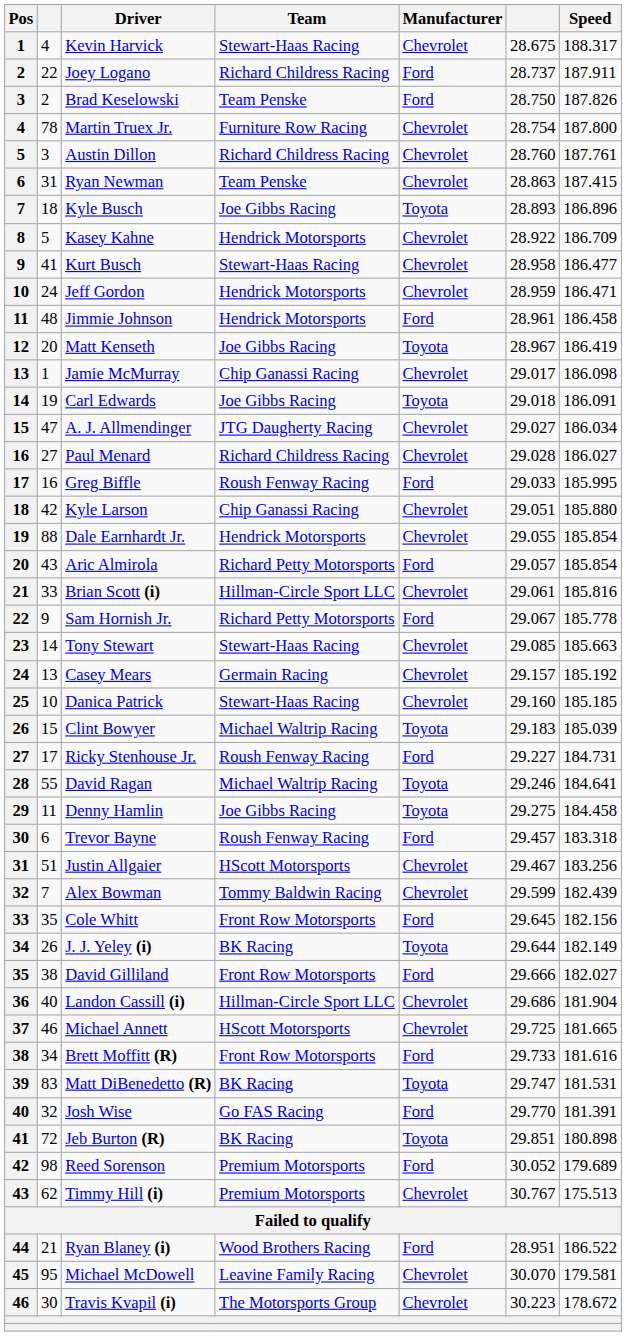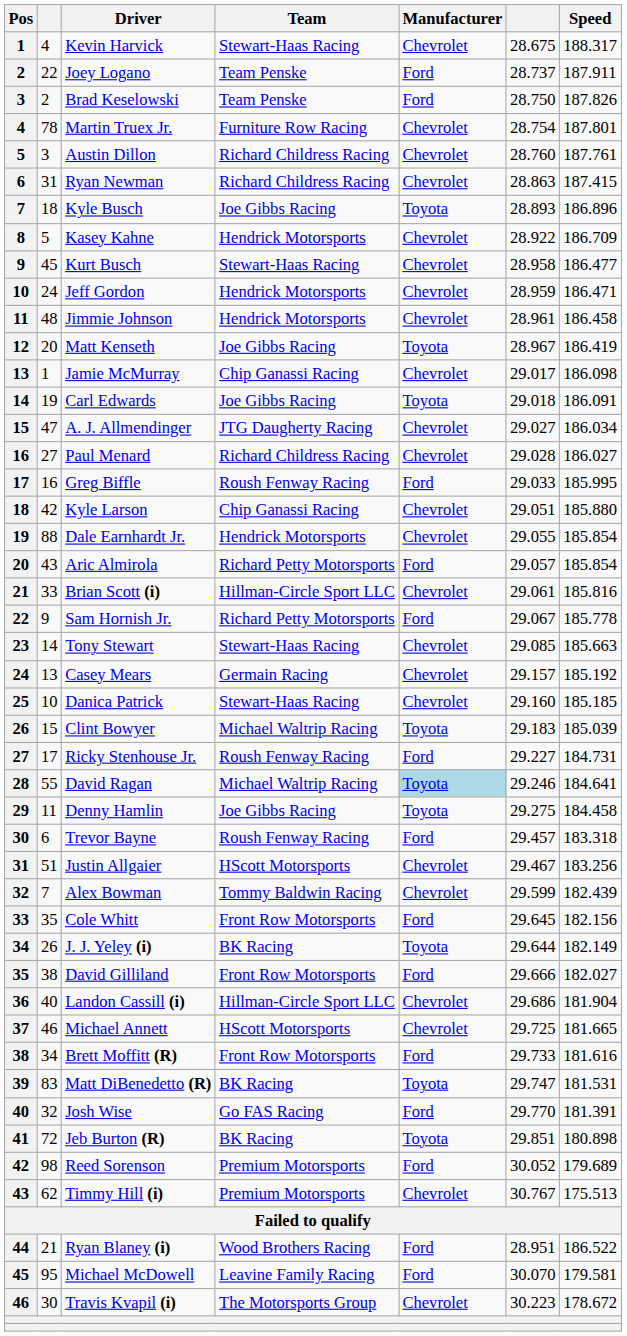 <table class="wikitable" style="font-size:95%">
 <tr>
 <th>Pos</th>
 <th></th>
 <th>Driver</th>
 <th>Team</th>
 <th>Manufacturer</th>
 <th></th>
 <th>Speed</th>
 </tr>
 <tr>
 <th>1</th>
 <td>4</td>
 <td><a href='#'>Kevin Harvick</a></td>
 <td><a href='#'>Stewart-Haas Racing</a></td>
 <td><a href='#'>Chevrolet</a></td>
 <td>28.675</td>
 <td>188.317</td>
 </tr>
 <tr>
 <th>2</th>
 <td>22</td>
 <td><a href='#'>Joey Logano</a></td>
-<td><a href='#'>Richard Childress Racing</a></td>
+<td><a href='#'>Team Penske</a></td>
 <td><a href='#'>Ford</a></td>
 <td>28.737</td>
 <td>187.911</td>
 </tr>
 <tr>
 <th>3</th>
 <td>2</td>
 <td><a href='#'>Brad Keselowski</a></td>
 <td><a href='#'>Team Penske</a></td>
 <td><a href='#'>Ford</a></td>
 <td>28.750</td>
 <td>187.826</td>
 </tr>
 <tr>
 <th>4</th>
 <td>78</td>
 <td><a href='#'>Martin Truex Jr.</a></td>
 <td><a href='#'>Furniture Row Racing</a></td>
 <td><a href='#'>Chevrolet</a></td>
 <td>28.754</td>
-<td>187.800</td>
+<td>187.801</td>
 </tr>
 <tr>
 <th>5</th>
 <td>3</td>
 <td><a href='#'>Austin Dillon</a></td>
 <td><a href='#'>Richard Childress Racing</a></td>
 <td><a href='#'>Chevrolet</a></td>
 <td>28.760</td>
 <td>187.761</td>
 </tr>
 <tr>
 <th>6</th>
 <td>31</td>
 <td><a href='#'>Ryan Newman</a></td>
-<td><a href='#'>Team Penske</a></td>
+<td><a href='#'>Richard Childress Racing</a></td>
 <td><a href='#'>Chevrolet</a></td>
 <td>28.863</td>
 <td>187.415</td>
 </tr>
 <tr>
 <th>7</th>
 <td>18</td>
 <td><a href='#'>Kyle Busch</a></td>
 <td><a href='#'>Joe Gibbs Racing</a></td>
 <td><a href='#'>Toyota</a></td>
 <td>28.893</td>
 <td>186.896</td>
 </tr>
 <tr>
 <th>8</th>
 <td>5</td>
 <td><a href='#'>Kasey Kahne</a></td>
 <td><a href='#'>Hendrick Motorsports</a></td>
 <td><a href='#'>Chevrolet</a></td>
 <td>28.922</td>
 <td>186.709</td>
 </tr>
 <tr>
 <th>9</th>
-<td>41</td>
+<td>45</td>
 <td><a href='#'>Kurt Busch</a></td>
 <td><a href='#'>Stewart-Haas Racing</a></td>
 <td><a href='#'>Chevrolet</a></td>
 <td>28.958</td>
 <td>186.477</td>
 </tr>
 <tr>
 <th>10</th>
 <td>24</td>
 <td><a href='#'>Jeff Gordon</a></td>
 <td><a href='#'>Hendrick Motorsports</a></td>
 <td><a href='#'>Chevrolet</a></td>
 <td>28.959</td>
 <td>186.471</td>
 </tr>
 <tr>
 <th>11</th>
 <td>48</td>
 <td><a href='#'>Jimmie Johnson</a></td>
 <td><a href='#'>Hendrick Motorsports</a></td>
-<td><a href='#'>Ford</a></td>
+<td><a href='#'>Chevrolet</a></td>
 <td>28.961</td>
 <td>186.458</td>
 </tr>
 <tr>
 <th>12</th>
 <td>20</td>
 <td><a href='#'>Matt Kenseth</a></td>
 <td><a href='#'>Joe Gibbs Racing</a></td>
 <td><a href='#'>Toyota</a></td>
 <td>28.967</td>
 <td>186.419</td>
 </tr>
 <tr>
 <th>13</th>
 <td>1</td>
 <td><a href='#'>Jamie McMurray</a></td>
 <td><a href='#'>Chip Ganassi Racing</a></td>
 <td><a href='#'>Chevrolet</a></td>
 <td>29.017</td>
 <td>186.098</td>
 </tr>
 <tr>
 <th>14</th>
 <td>19</td>
 <td><a href='#'>Carl Edwards</a></td>
 <td><a href='#'>Joe Gibbs Racing</a></td>
 <td><a href='#'>Toyota</a></td>
 <td>29.018</td>
 <td>186.091</td>
 </tr>
 <tr>
 <th>15</th>
 <td>47</td>
 <td><a href='#'>A. J. Allmendinger</a></td>
 <td><a href='#'>JTG Daugherty Racing</a></td>
 <td><a href='#'>Chevrolet</a></td>
 <td>29.027</td>
 <td>186.034</td>
 </tr>
 <tr>
 <th>16</th>
 <td>27</td>
 <td><a href='#'>Paul Menard</a></td>
 <td><a href='#'>Richard Childress Racing</a></td>
 <td><a href='#'>Chevrolet</a></td>
 <td>29.028</td>
 <td>186.027</td>
 </tr>
 <tr>
 <th>17</th>
 <td>16</td>
 <td><a href='#'>Greg Biffle</a></td>
 <td><a href='#'>Roush Fenway Racing</a></td>
 <td><a href='#'>Ford</a></td>
 <td>29.033</td>
 <td>185.995</td>
 </tr>
 <tr>
 <th>18</th>
 <td>42</td>
 <td><a href='#'>Kyle Larson</a></td>
 <td><a href='#'>Chip Ganassi Racing</a></td>
 <td><a href='#'>Chevrolet</a></td>
 <td>29.051</td>
 <td>185.880</td>
 </tr>
 <tr>
 <th>19</th>
 <td>88</td>
 <td><a href='#'>Dale Earnhardt Jr.</a></td>
 <td><a href='#'>Hendrick Motorsports</a></td>
 <td><a href='#'>Chevrolet</a></td>
 <td>29.055</td>
 <td>185.854</td>
 </tr>
 <tr>
 <th>20</th>
 <td>43</td>
 <td><a href='#'>Aric Almirola</a></td>
 <td><a href='#'>Richard Petty Motorsports</a></td>
 <td><a href='#'>Ford</a></td>
 <td>29.057</td>
 <td>185.854</td>
 </tr>
 <tr>
 <th>21</th>
 <td>33</td>
 <td><a href='#'>Brian Scott</a> <strong>(i)</strong></td>
 <td><a href='#'>Hillman-Circle Sport LLC</a></td>
 <td><a href='#'>Chevrolet</a></td>
 <td>29.061</td>
 <td>185.816</td>
 </tr>
 <tr>
 <th>22</th>
 <td>9</td>
 <td><a href='#'>Sam Hornish Jr.</a></td>
 <td><a href='#'>Richard Petty Motorsports</a></td>
 <td><a href='#'>Ford</a></td>
 <td>29.067</td>
 <td>185.778</td>
 </tr>
 <tr>
 <th>23</th>
 <td>14</td>
 <td><a href='#'>Tony Stewart</a></td>
 <td><a href='#'>Stewart-Haas Racing</a></td>
 <td><a href='#'>Chevrolet</a></td>
 <td>29.085</td>
 <td>185.663</td>
 </tr>
 <tr>
 <th>24</th>
 <td>13</td>
 <td><a href='#'>Casey Mears</a></td>
 <td><a href='#'>Germain Racing</a></td>
 <td><a href='#'>Chevrolet</a></td>
 <td>29.157</td>
 <td>185.192</td>
 </tr>
 <tr>
 <th>25</th>
 <td>10</td>
 <td><a href='#'>Danica Patrick</a></td>
 <td><a href='#'>Stewart-Haas Racing</a></td>
 <td><a href='#'>Chevrolet</a></td>
 <td>29.160</td>
 <td>185.185</td>
 </tr>
 <tr>
 <th>26</th>
 <td>15</td>
 <td><a href='#'>Clint Bowyer</a></td>
 <td><a href='#'>Michael Waltrip Racing</a></td>
 <td><a href='#'>Toyota</a></td>
 <td>29.183</td>
 <td>185.039</td>
 </tr>
 <tr>
 <th>27</th>
 <td>17</td>
 <td><a href='#'>Ricky Stenhouse Jr.</a></td>
 <td><a href='#'>Roush Fenway Racing</a></td>
 <td><a href='#'>Ford</a></td>
 <td>29.227</td>
 <td>184.731</td>
 </tr>
 <tr>
 <th>28</th>
 <td>55</td>
 <td><a href='#'>David Ragan</a></td>
 <td><a href='#'>Michael Waltrip Racing</a></td>
-<td><a href='#'>Toyota</a></td>
+<td style="background: lightblue;"><a href='#'>Toyota</a></td>
 <td>29.246</td>
 <td>184.641</td>
 </tr>
 <tr>
 <th>29</th>
 <td>11</td>
 <td><a href='#'>Denny Hamlin</a></td>
 <td><a href='#'>Joe Gibbs Racing</a></td>
 <td><a href='#'>Toyota</a></td>
 <td>29.275</td>
 <td>184.458</td>
 </tr>
 <tr>
 <th>30</th>
 <td>6</td>
 <td><a href='#'>Trevor Bayne</a></td>
 <td><a href='#'>Roush Fenway Racing</a></td>
 <td><a href='#'>Ford</a></td>
 <td>29.457</td>
 <td>183.318</td>
 </tr>
 <tr>
 <th>31</th>
 <td>51</td>
 <td><a href='#'>Justin Allgaier</a></td>
 <td><a href='#'>HScott Motorsports</a></td>
 <td><a href='#'>Chevrolet</a></td>
 <td>29.467</td>
 <td>183.256</td>
 </tr>
 <tr>
 <th>32</th>
 <td>7</td>
 <td><a href='#'>Alex Bowman</a></td>
 <td><a href='#'>Tommy Baldwin Racing</a></td>
 <td><a href='#'>Chevrolet</a></td>
 <td>29.599</td>
 <td>182.439</td>
 </tr>
 <tr>
 <th>33</th>
 <td>35</td>
 <td><a href='#'>Cole Whitt</a></td>
 <td><a href='#'>Front Row Motorsports</a></td>
 <td><a href='#'>Ford</a></td>
 <td>29.645</td>
 <td>182.156</td>
 </tr>
 <tr>
 <th>34</th>
 <td>26</td>
 <td><a href='#'>J. J. Yeley</a> <strong>(i)</strong></td>
 <td><a href='#'>BK Racing</a></td>
 <td><a href='#'>Toyota</a></td>
 <td>29.644</td>
 <td>182.149</td>
 </tr>
 <tr>
 <th>35</th>
 <td>38</td>
 <td><a href='#'>David Gilliland</a></td>
 <td><a href='#'>Front Row Motorsports</a></td>
 <td><a href='#'>Ford</a></td>
 <td>29.666</td>
 <td>182.027</td>
 </tr>
 <tr>
 <th>36</th>
 <td>40</td>
 <td><a href='#'>Landon Cassill</a> <strong>(i)</strong></td>
 <td><a href='#'>Hillman-Circle Sport LLC</a></td>
 <td><a href='#'>Chevrolet</a></td>
 <td>29.686</td>
 <td>181.904</td>
 </tr>
 <tr>
 <th>37</th>
 <td>46</td>
 <td><a href='#'>Michael Annett</a></td>
 <td><a href='#'>HScott Motorsports</a></td>
 <td><a href='#'>Chevrolet</a></td>
 <td>29.725</td>
 <td>181.665</td>
 </tr>
 <tr>
 <th>38</th>
 <td>34</td>
 <td><a href='#'>Brett Moffitt</a> <strong>(R)</strong></td>
 <td><a href='#'>Front Row Motorsports</a></td>
 <td><a href='#'>Ford</a></td>
 <td>29.733</td>
 <td>181.616</td>
 </tr>
 <tr>
 <th>39</th>
 <td>83</td>
 <td><a href='#'>Matt DiBenedetto</a> <strong>(R)</strong></td>
 <td><a href='#'>BK Racing</a></td>
 <td><a href='#'>Toyota</a></td>
 <td>29.747</td>
 <td>181.531</td>
 </tr>
 <tr>
 <th>40</th>
 <td>32</td>
 <td><a href='#'>Josh Wise</a></td>
 <td><a href='#'>Go FAS Racing</a></td>
 <td><a href='#'>Ford</a></td>
 <td>29.770</td>
 <td>181.391</td>
 </tr>
 <tr>
 <th>41</th>
 <td>72</td>
 <td><a href='#'>Jeb Burton</a> <strong>(R)</strong></td>
 <td><a href='#'>BK Racing</a></td>
 <td><a href='#'>Toyota</a></td>
 <td>29.851</td>
 <td>180.898</td>
 </tr>
 <tr>
 <th>42</th>
 <td>98</td>
 <td><a href='#'>Reed Sorenson</a></td>
 <td><a href='#'>Premium Motorsports</a></td>
 <td><a href='#'>Ford</a></td>
 <td>30.052</td>
 <td>179.689</td>
 </tr>
 <tr>
 <th>43</th>
 <td>62</td>
 <td><a href='#'>Timmy Hill</a> <strong>(i)</strong></td>
 <td><a href='#'>Premium Motorsports</a></td>
 <td><a href='#'>Chevrolet</a></td>
 <td>30.767</td>
 <td>175.513</td>
 </tr>
 <tr>
 <th colspan="7">Failed to qualify</th>
 </tr>
 <tr>
 <th>44</th>
 <td>21</td>
 <td><a href='#'>Ryan Blaney</a> <strong>(i)</strong></td>
 <td><a href='#'>Wood Brothers Racing</a></td>
 <td><a href='#'>Ford</a></td>
 <td>28.951</td>
 <td>186.522</td>
 </tr>
 <tr>
 <th>45</th>
 <td>95</td>
 <td><a href='#'>Michael McDowell</a></td>
 <td><a href='#'>Leavine Family Racing</a></td>
-<td><a href='#'>Chevrolet</a></td>
+<td><a href='#'>Ford</a></td>
 <td>30.070</td>
 <td>179.581</td>
 </tr>
 <tr>
 <th>46</th>
 <td>30</td>
 <td><a href='#'>Travis Kvapil</a> <strong>(i)</strong></td>
 <td><a href='#'>The Motorsports Group</a></td>
 <td><a href='#'>Chevrolet</a></td>
 <td>30.223</td>
 <td>178.672</td>
 </tr>
 <tr>
 <th colspan="7"></th>
 </tr>
 <tr>
 <th colspan="7"></th>
 </tr>
 </table>
